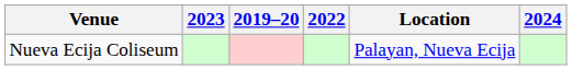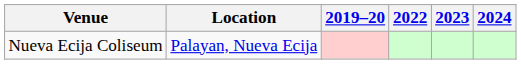 <table class="wikitable sortable" style="text-align:center">
 <tr>
 <th>Venue</th>
-<th><a href='#'>2023</a></th>
+<th>Location</th>
 <th><a href='#'>2019–20</a></th>
 <th><a href='#'>2022</a></th>
-<th>Location</th>
+<th><a href='#'>2023</a></th>
 <th><a href='#'>2024</a></th>
 </tr>
 <tr>
 <td align=left>Nueva Ecija Coliseum</td>
-<td bgcolor="CFFFCF"></td>
+<td align=left><a href='#'>Palayan, Nueva Ecija</a></td>
 <td bgcolor="FFCFCF"></td>
 <td bgcolor="CFFFCF"></td>
-<td align=left><a href='#'>Palayan, Nueva Ecija</a></td>
+<td bgcolor="CFFFCF"></td>
 <td bgcolor="CFFFCF"></td>
 </tr>
 </table>
